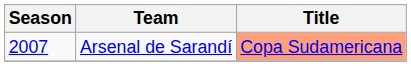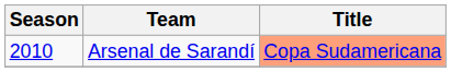 <table class="wikitable">
 <tr>
 <th>Season</th>
 <th>Team</th>
 <th>Title</th>
 </tr>
 <tr>
-<td><a href='#'>2007</a></td>
+<td><a href='#'>2010</a></td>
 <td><a href='#'>Arsenal de Sarandí</a></td>
 <td style="background: lightsalmon;"><a href='#'>Copa Sudamericana</a></td>
 </tr>
 <tr>
 </tr>
 </table>
